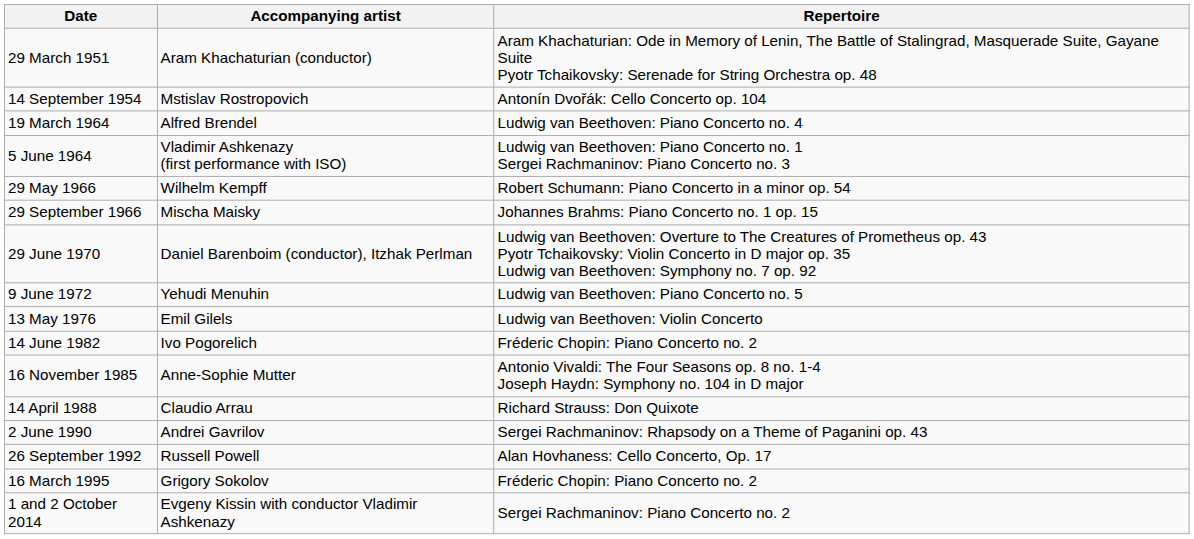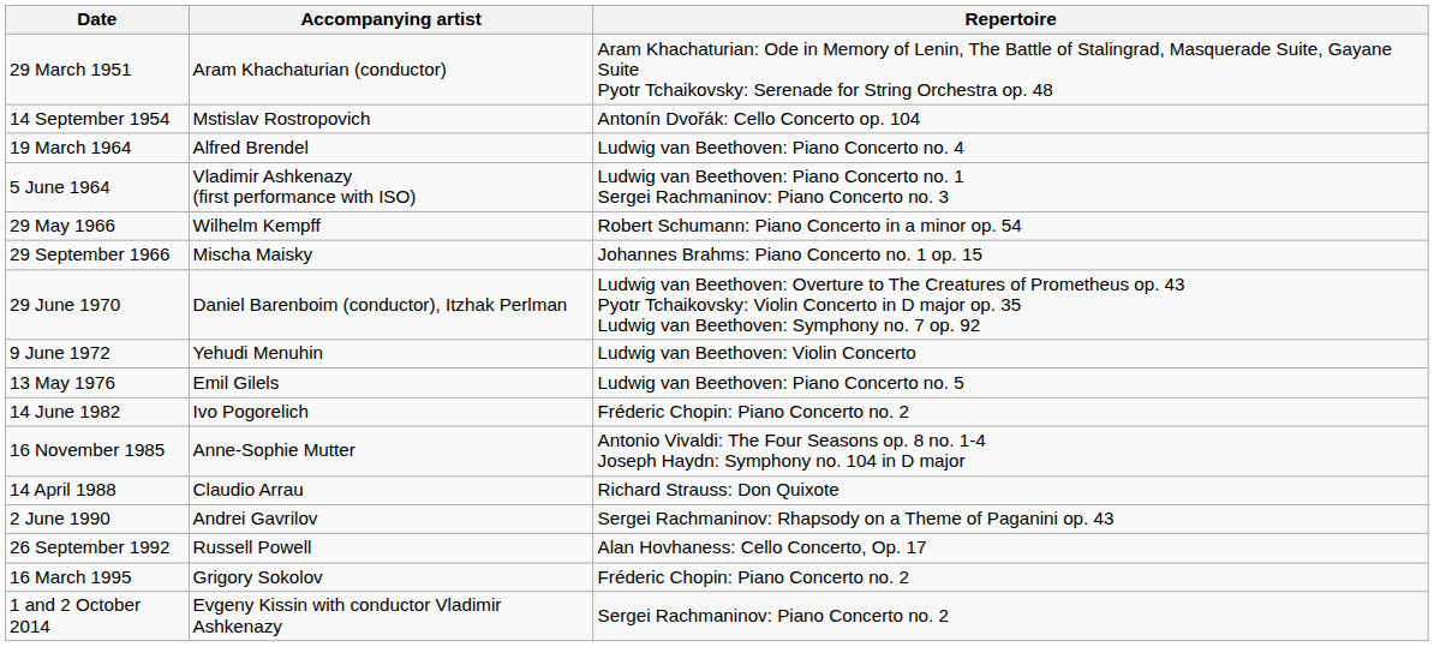 <table class="wikitable sortable">
 <tr>
 <th>Date</th>
 <th>Accompanying artist</th>
 <th>Repertoire</th>
 </tr>
 <tr>
 <td>29 March 1951</td>
 <td>Aram Khachaturian (conductor)</td>
 <td>Aram Khachaturian: Ode in Memory of Lenin, The Battle of Stalingrad, Masquerade Suite, Gayane Suite<br>Pyotr Tchaikovsky: Serenade for String Orchestra op. 48</td>
 </tr>
 <tr>
 <td>14 September 1954</td>
 <td>Mstislav Rostropovich</td>
 <td>Antonín Dvořák: Cello Concerto op. 104</td>
 </tr>
 <tr>
 <td>19 March 1964</td>
 <td>Alfred Brendel</td>
 <td>Ludwig van Beethoven: Piano Concerto no. 4</td>
 </tr>
 <tr>
 <td>5 June 1964</td>
 <td>Vladimir Ashkenazy<br>(first performance with ISO)</td>
 <td>Ludwig van Beethoven: Piano Concerto no. 1<br>Sergei Rachmaninov: Piano Concerto no. 3</td>
 </tr>
 <tr>
 <td>29 May 1966</td>
 <td>Wilhelm Kempff</td>
 <td>Robert Schumann: Piano Concerto in a minor op. 54</td>
 </tr>
 <tr>
 <td>29 September 1966</td>
 <td>Mischa Maisky</td>
 <td>Johannes Brahms: Piano Concerto no. 1 op. 15</td>
 </tr>
 <tr>
 <td>29 June 1970</td>
 <td>Daniel Barenboim (conductor), Itzhak Perlman</td>
 <td>Ludwig van Beethoven: Overture to The Creatures of Prometheus op. 43<br>Pyotr Tchaikovsky: Violin Concerto in D major op. 35<br>Ludwig van Beethoven: Symphony no. 7 op. 92</td>
 </tr>
 <tr>
 <td>9 June 1972</td>
 <td>Yehudi Menuhin</td>
-<td>Ludwig van Beethoven: Piano Concerto no. 5</td>
+<td>Ludwig van Beethoven: Violin Concerto</td>
 </tr>
 <tr>
 <td>13 May 1976</td>
 <td>Emil Gilels</td>
-<td>Ludwig van Beethoven: Violin Concerto</td>
+<td>Ludwig van Beethoven: Piano Concerto no. 5</td>
 </tr>
 <tr>
 <td>14 June 1982</td>
 <td>Ivo Pogorelich</td>
 <td>Fréderic Chopin: Piano Concerto no. 2</td>
 </tr>
 <tr>
 <td>16 November 1985</td>
 <td>Anne-Sophie Mutter</td>
 <td>Antonio Vivaldi: The Four Seasons op. 8 no. 1-4<br>Joseph Haydn: Symphony no. 104 in D major</td>
 </tr>
 <tr>
 <td>14 April 1988</td>
 <td>Claudio Arrau</td>
 <td>Richard Strauss: Don Quixote</td>
 </tr>
 <tr>
 <td>2 June 1990</td>
 <td>Andrei Gavrilov</td>
 <td>Sergei Rachmaninov: Rhapsody on a Theme of Paganini op. 43</td>
 </tr>
 <tr>
 <td>26 September 1992</td>
 <td>Russell Powell</td>
 <td>Alan Hovhaness: Cello Concerto, Op. 17</td>
 </tr>
 <tr>
 <td>16 March 1995</td>
 <td>Grigory Sokolov</td>
 <td>Fréderic Chopin: Piano Concerto no. 2</td>
 </tr>
 <tr>
 <td>1 and 2 October 2014</td>
 <td>Evgeny Kissin with conductor Vladimir Ashkenazy</td>
 <td>Sergei Rachmaninov: Piano Concerto no. 2</td>
 </tr>
 </table>
